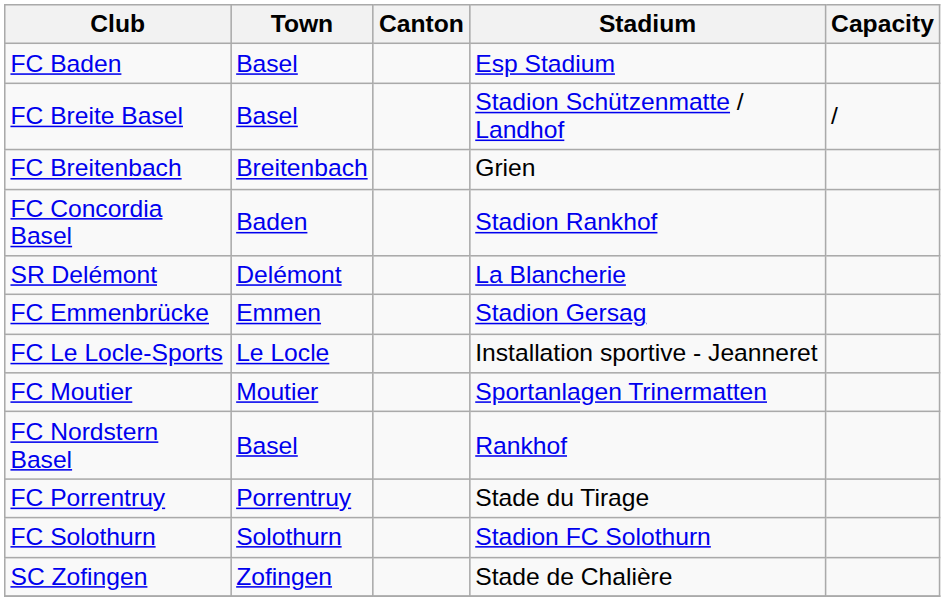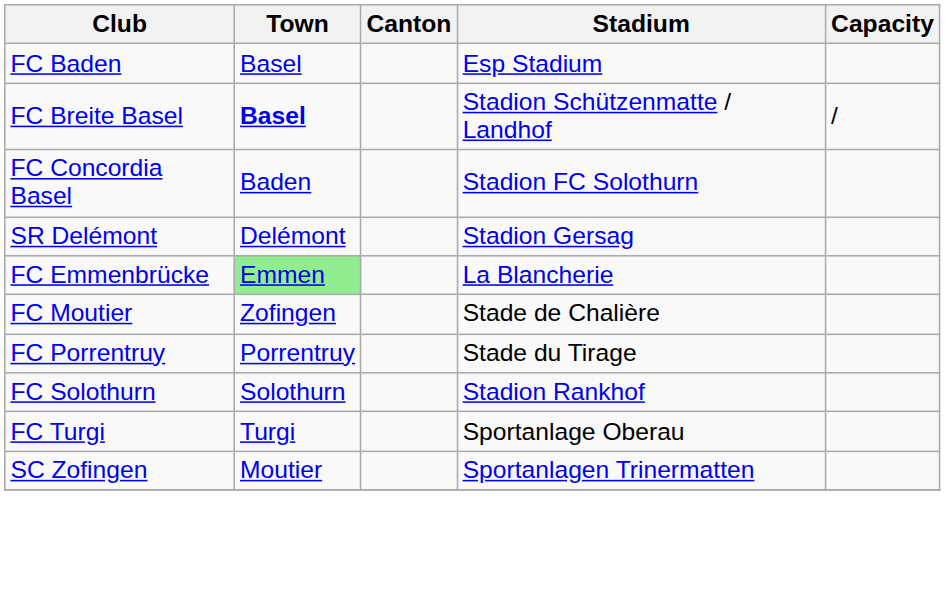 <table class="wikitable">
 <tr>
 <th>Club</th>
 <th>Town</th>
 <th>Canton</th>
 <th>Stadium</th>
 <th>Capacity</th>
 </tr>
 <tr>
 <td><a href='#'>FC Baden</a></td>
 <td><a href='#'>Basel</a></td>
 <td></td>
 <td><a href='#'>Esp Stadium</a></td>
 <td></td>
 </tr>
 <tr>
 <td><a href='#'>FC Breite Basel</a></td>
-<td><a href='#'>Basel</a></td>
+<td><strong><a href='#'>Basel</a></strong></td>
 <td></td>
 <td><a href='#'>Stadion Schützenmatte</a> / <a href='#'>Landhof</a></td>
 <td> / </td>
 </tr>
 <tr>
-<td><a href='#'>FC Breitenbach</a></td>
-<td><a href='#'>Breitenbach</a></td>
-<td></td>
-<td>Grien</td>
-<td></td>
-</tr>
-<tr>
 <td><a href='#'>FC Concordia Basel</a></td>
 <td><a href='#'>Baden</a></td>
 <td></td>
-<td><a href='#'>Stadion Rankhof</a></td>
+<td><a href='#'>Stadion FC Solothurn</a></td>
 <td></td>
 </tr>
 <tr>
 <td><a href='#'>SR Delémont</a></td>
 <td><a href='#'>Delémont</a></td>
 <td></td>
+<td><a href='#'>Stadion Gersag</a></td>
+<td></td>
+</tr>
+<tr>
+<td><a href='#'>FC Emmenbrücke</a></td>
+<td style="background: lightgreen;"><a href='#'>Emmen</a></td>
+<td></td>
 <td><a href='#'>La Blancherie</a></td>
 <td></td>
 </tr>
 <tr>
-<td><a href='#'>FC Emmenbrücke</a></td>
-<td><a href='#'>Emmen</a></td>
+<td><a href='#'>FC Moutier</a></td>
+<td><a href='#'>Zofingen</a></td>
 <td></td>
-<td><a href='#'>Stadion Gersag</a></td>
-<td></td>
-</tr>
-<tr>
-<td><a href='#'>FC Le Locle-Sports</a></td>
-<td><a href='#'>Le Locle</a></td>
-<td></td>
-<td>Installation sportive - Jeanneret</td>
-<td></td>
-</tr>
-<tr>
-<td><a href='#'>FC Moutier</a></td>
-<td><a href='#'>Moutier</a></td>
-<td></td>
-<td><a href='#'>Sportanlagen Trinermatten</a></td>
-<td></td>
-</tr>
-<tr>
-<td><a href='#'>FC Nordstern Basel</a></td>
-<td><a href='#'>Basel</a></td>
-<td></td>
-<td><a href='#'>Rankhof</a></td>
+<td>Stade de Chalière</td>
 <td></td>
 </tr>
 <tr>
 <td><a href='#'>FC Porrentruy</a></td>
 <td><a href='#'>Porrentruy</a></td>
 <td></td>
 <td>Stade du Tirage</td>
 <td></td>
 </tr>
 <tr>
 <td><a href='#'>FC Solothurn</a></td>
 <td><a href='#'>Solothurn</a></td>
 <td></td>
-<td><a href='#'>Stadion FC Solothurn</a></td>
+<td><a href='#'>Stadion Rankhof</a></td>
+<td></td>
+</tr>
+<tr>
+<td><a href='#'>FC Turgi</a></td>
+<td><a href='#'>Turgi</a></td>
+<td></td>
+<td>Sportanlage Oberau</td>
 <td></td>
 </tr>
 <tr>
 <td><a href='#'>SC Zofingen</a></td>
-<td><a href='#'>Zofingen</a></td>
+<td><a href='#'>Moutier</a></td>
 <td></td>
-<td>Stade de Chalière</td>
+<td><a href='#'>Sportanlagen Trinermatten</a></td>
 <td></td>
 </tr>
 <tr>
 </tr>
 </table>
